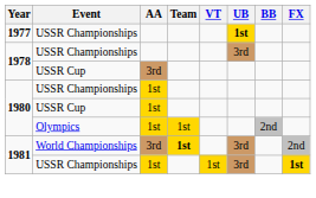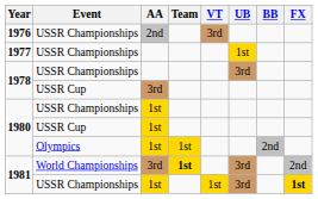 <table class="wikitable" style="text-align:center; font-size: 95%;">
 <tr>
 <th>Year</th>
 <th>Event</th>
 <th width=30px>AA</th>
 <th width=30px>Team</th>
 <th width=30px><a href='#'>VT</a></th>
 <th width=30px><a href='#'>UB</a></th>
 <th width=30px><a href='#'>BB</a></th>
 <th width=30px><a href='#'>FX</a></th>
 </tr>
 <tr>
+<td rowspan="1"><strong>1976</strong></td>
+<td align=left>USSR Championships</td>
+<td bgcolor=silver>2nd</td>
+<td></td>
+<td bgcolor=CC9966>3rd</td>
+<td></td>
+<td></td>
+<td></td>
+</tr>
+<tr>
 <td rowspan="1"><strong>1977</strong></td>
 <td align=left>USSR Championships</td>
 <td></td>
 <td></td>
 <td></td>
-<td bgcolor=gold><strong>1st</strong></td>
+<td bgcolor=gold>1st</td>
 <td></td>
 <td></td>
 </tr>
 <tr>
 <td rowspan="2"><strong>1978</strong></td>
 <td align=left>USSR Championships</td>
 <td></td>
 <td></td>
 <td></td>
 <td bgcolor=CC9966>3rd</td>
 <td></td>
 <td></td>
 </tr>
 <tr>
 <td align=left>USSR Cup</td>
 <td bgcolor=CC9966>3rd</td>
 <td></td>
 <td></td>
 <td></td>
 <td></td>
 <td></td>
 </tr>
 <tr>
 <td rowspan="3"><strong>1980</strong></td>
 <td align=left>USSR Championships</td>
 <td bgcolor=gold>1st</td>
 <td></td>
 <td></td>
 <td></td>
 <td></td>
 <td></td>
 </tr>
 <tr>
 <td align=left>USSR Cup</td>
 <td bgcolor=gold>1st</td>
 <td></td>
 <td></td>
 <td></td>
 <td></td>
 <td></td>
 </tr>
 <tr>
 <td align=left><a href='#'>Olympics</a></td>
 <td bgcolor=gold>1st</td>
 <td bgcolor=gold>1st</td>
 <td></td>
 <td></td>
 <td bgcolor=silver>2nd</td>
 <td></td>
 </tr>
 <tr>
 <td rowspan="2"><strong>1981</strong></td>
 <td align=left><a href='#'>World Championships</a></td>
 <td bgcolor=CC9966>3rd</td>
 <td bgcolor=gold><strong>1st</strong></td>
 <td></td>
 <td bgcolor=CC9966>3rd</td>
 <td></td>
 <td bgcolor=silver>2nd</td>
 </tr>
 <tr>
 <td align=left>USSR Championships</td>
 <td bgcolor=gold>1st</td>
 <td></td>
 <td bgcolor=gold>1st</td>
 <td bgcolor=CC9966>3rd</td>
 <td></td>
 <td bgcolor=gold><strong>1st</strong></td>
 </tr>
 </table>
